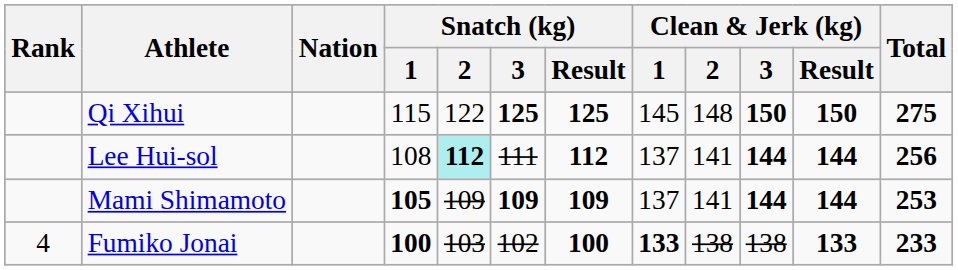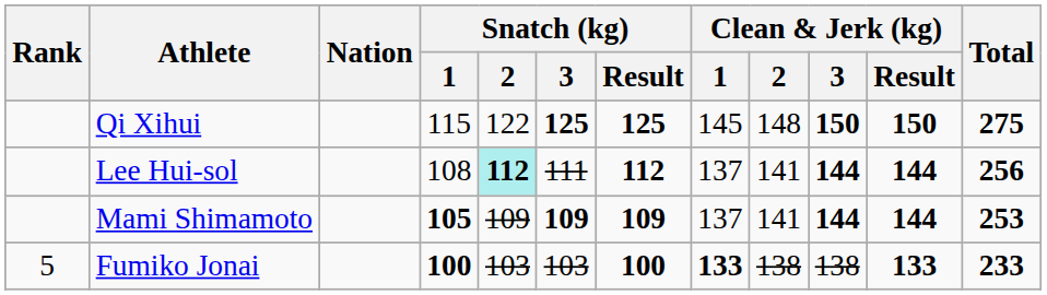 <table class="wikitable sortable" style="text-align:center;">
 <tr>
 <th rowspan=2>Rank</th>
 <th rowspan=2>Athlete</th>
 <th rowspan=2>Nation</th>
 <th colspan=4>Snatch (kg)</th>
 <th colspan=4>Clean & Jerk (kg)</th>
 <th rowspan=2>Total</th>
 </tr>
 <tr>
 <th>1</th>
 <th>2</th>
 <th>3</th>
 <th>Result</th>
 <th>1</th>
 <th>2</th>
 <th>3</th>
 <th>Result</th>
 </tr>
 <tr>
 <td></td>
 <td align=left><a href='#'>Qi Xihui</a></td>
 <td align=left></td>
 <td>115</td>
 <td>122</td>
 <td><strong>125</strong></td>
 <td><strong>125</strong></td>
 <td>145</td>
 <td>148</td>
 <td><strong>150</strong></td>
 <td><strong>150</strong></td>
 <td><strong>275</strong></td>
 </tr>
 <tr>
 <td></td>
 <td align=left><a href='#'>Lee Hui-sol</a></td>
 <td align=left></td>
 <td>108</td>
 <td style="background: paleturquoise;"><strong>112</strong></td>
 <td><s>111</s></td>
 <td><strong>112</strong></td>
 <td>137</td>
 <td>141</td>
 <td><strong>144</strong></td>
 <td><strong>144</strong></td>
 <td><strong>256</strong></td>
 </tr>
 <tr>
 <td></td>
 <td align=left><a href='#'>Mami Shimamoto</a></td>
 <td align=left></td>
 <td><strong>105</strong></td>
 <td><s>109</s></td>
 <td><strong>109</strong></td>
 <td><strong>109</strong></td>
 <td>137</td>
 <td>141</td>
 <td><strong>144</strong></td>
 <td><strong>144</strong></td>
 <td><strong>253</strong></td>
 </tr>
 <tr>
-<td>4</td>
+<td>5</td>
 <td align=left><a href='#'>Fumiko Jonai</a></td>
 <td align=left></td>
 <td><strong>100</strong></td>
 <td><s>103</s></td>
-<td><s>102</s></td>
+<td><s>103</s></td>
 <td><strong>100</strong></td>
 <td><strong>133</strong></td>
 <td><s>138</s></td>
 <td><s>138</s></td>
 <td><strong>133</strong></td>
 <td><strong>233</strong></td>
 </tr>
 </table>
